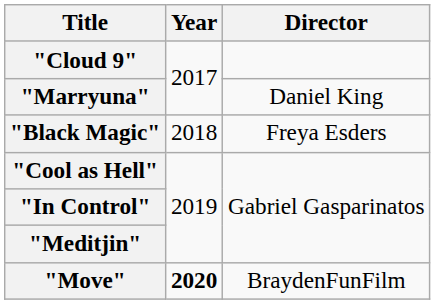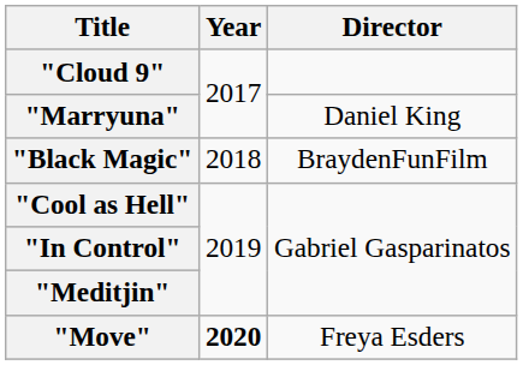 <table class="wikitable plainrowheaders" style="text-align:center;">
 <tr>
 <th>Title</th>
 <th>Year</th>
 <th>Director</th>
 </tr>
 <tr>
 <th scope="row">"Cloud 9"<br></th>
 <td rowspan="2">2017</td>
 <td></td>
 </tr>
 <tr>
 <th scope="row">"Marryuna"<br></th>
 <td>Daniel King</td>
 </tr>
 <tr>
 <th scope="row">"Black Magic"<br></th>
 <td>2018</td>
-<td>Freya Esders</td>
+<td>BraydenFunFilm</td>
 </tr>
 <tr>
 <th scope="row">"Cool as Hell"</th>
 <td rowspan="3">2019</td>
 <td rowspan="3">Gabriel Gasparinatos</td>
 </tr>
 <tr>
 <th scope="row">"In Control"</th>
 </tr>
 <tr>
 <th scope="row">"Meditjin"<br></th>
 </tr>
 <tr>
 <th scope="row">"Move"</th>
 <td><strong>2020</strong></td>
-<td>BraydenFunFilm</td>
+<td>Freya Esders</td>
 </tr>
 </table>
